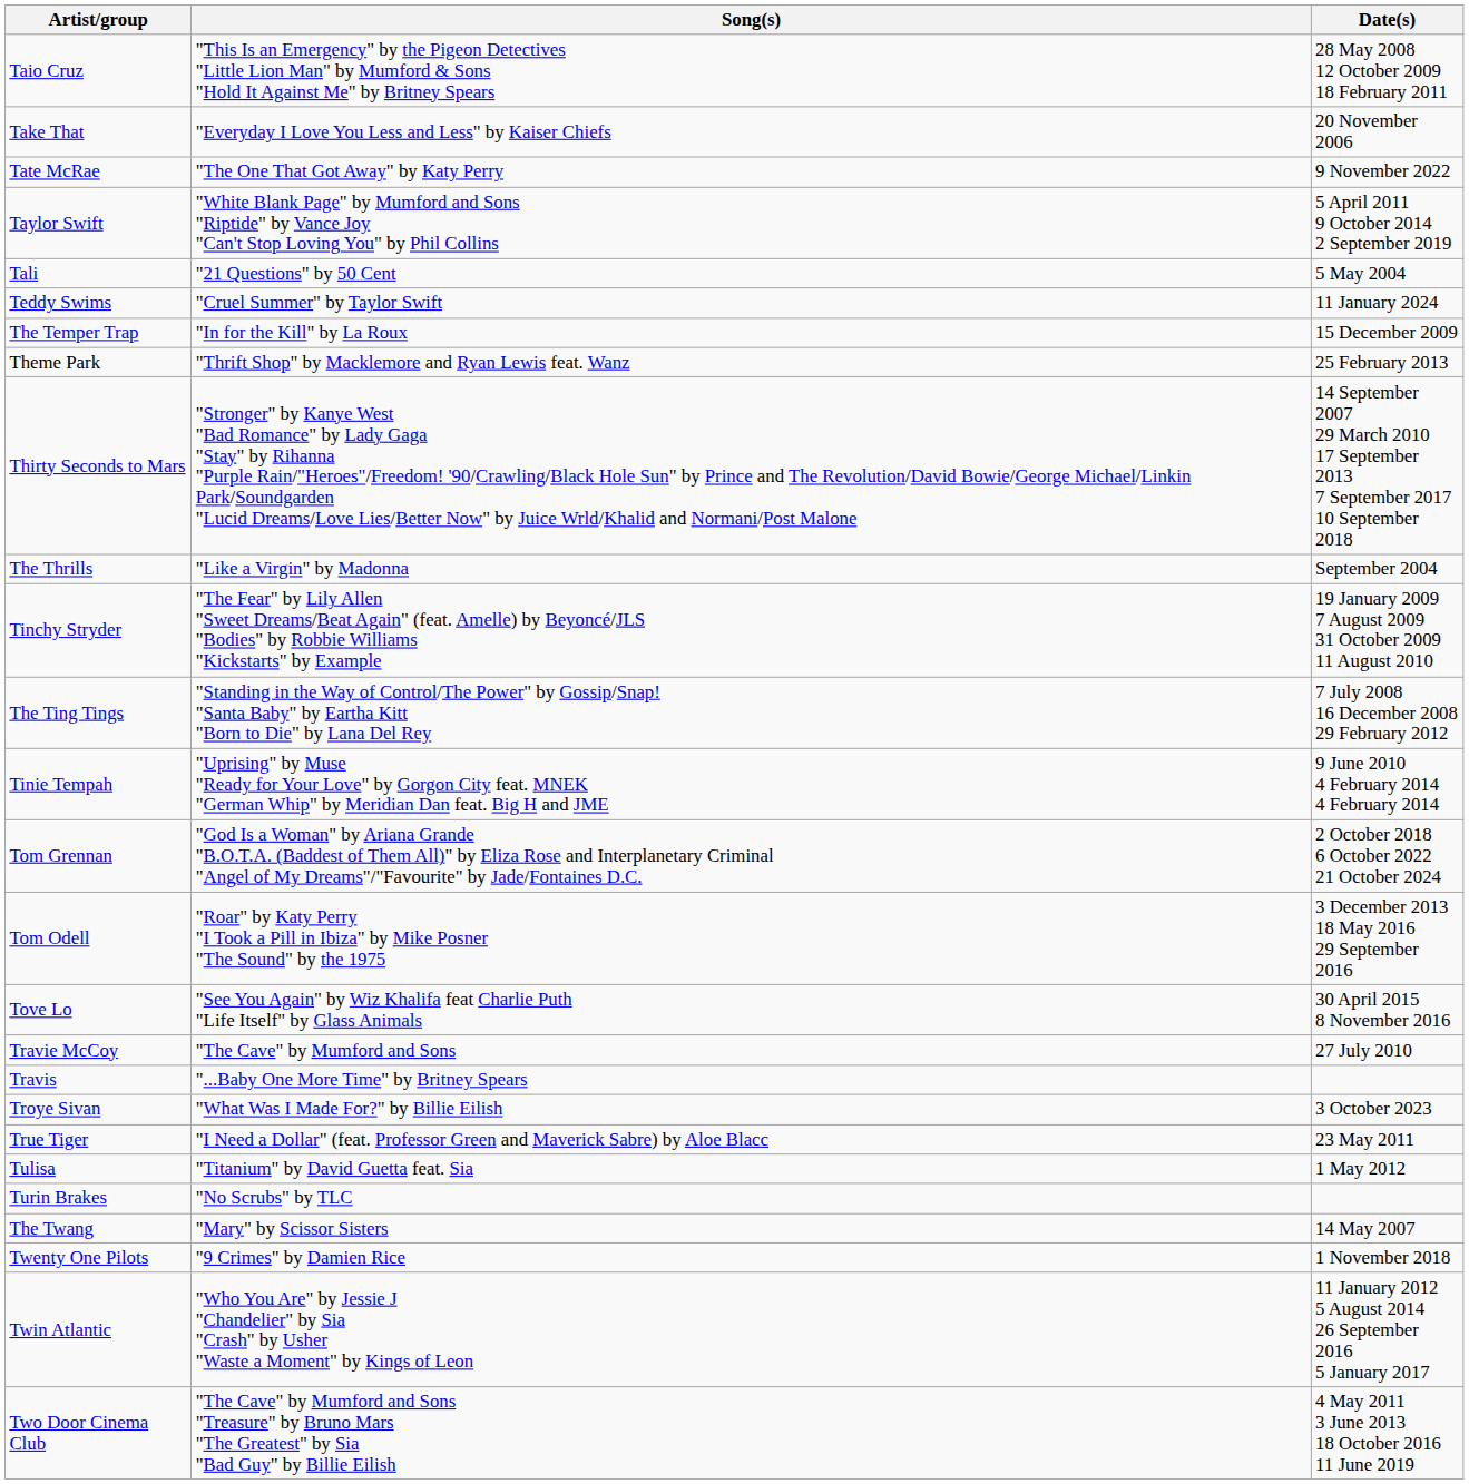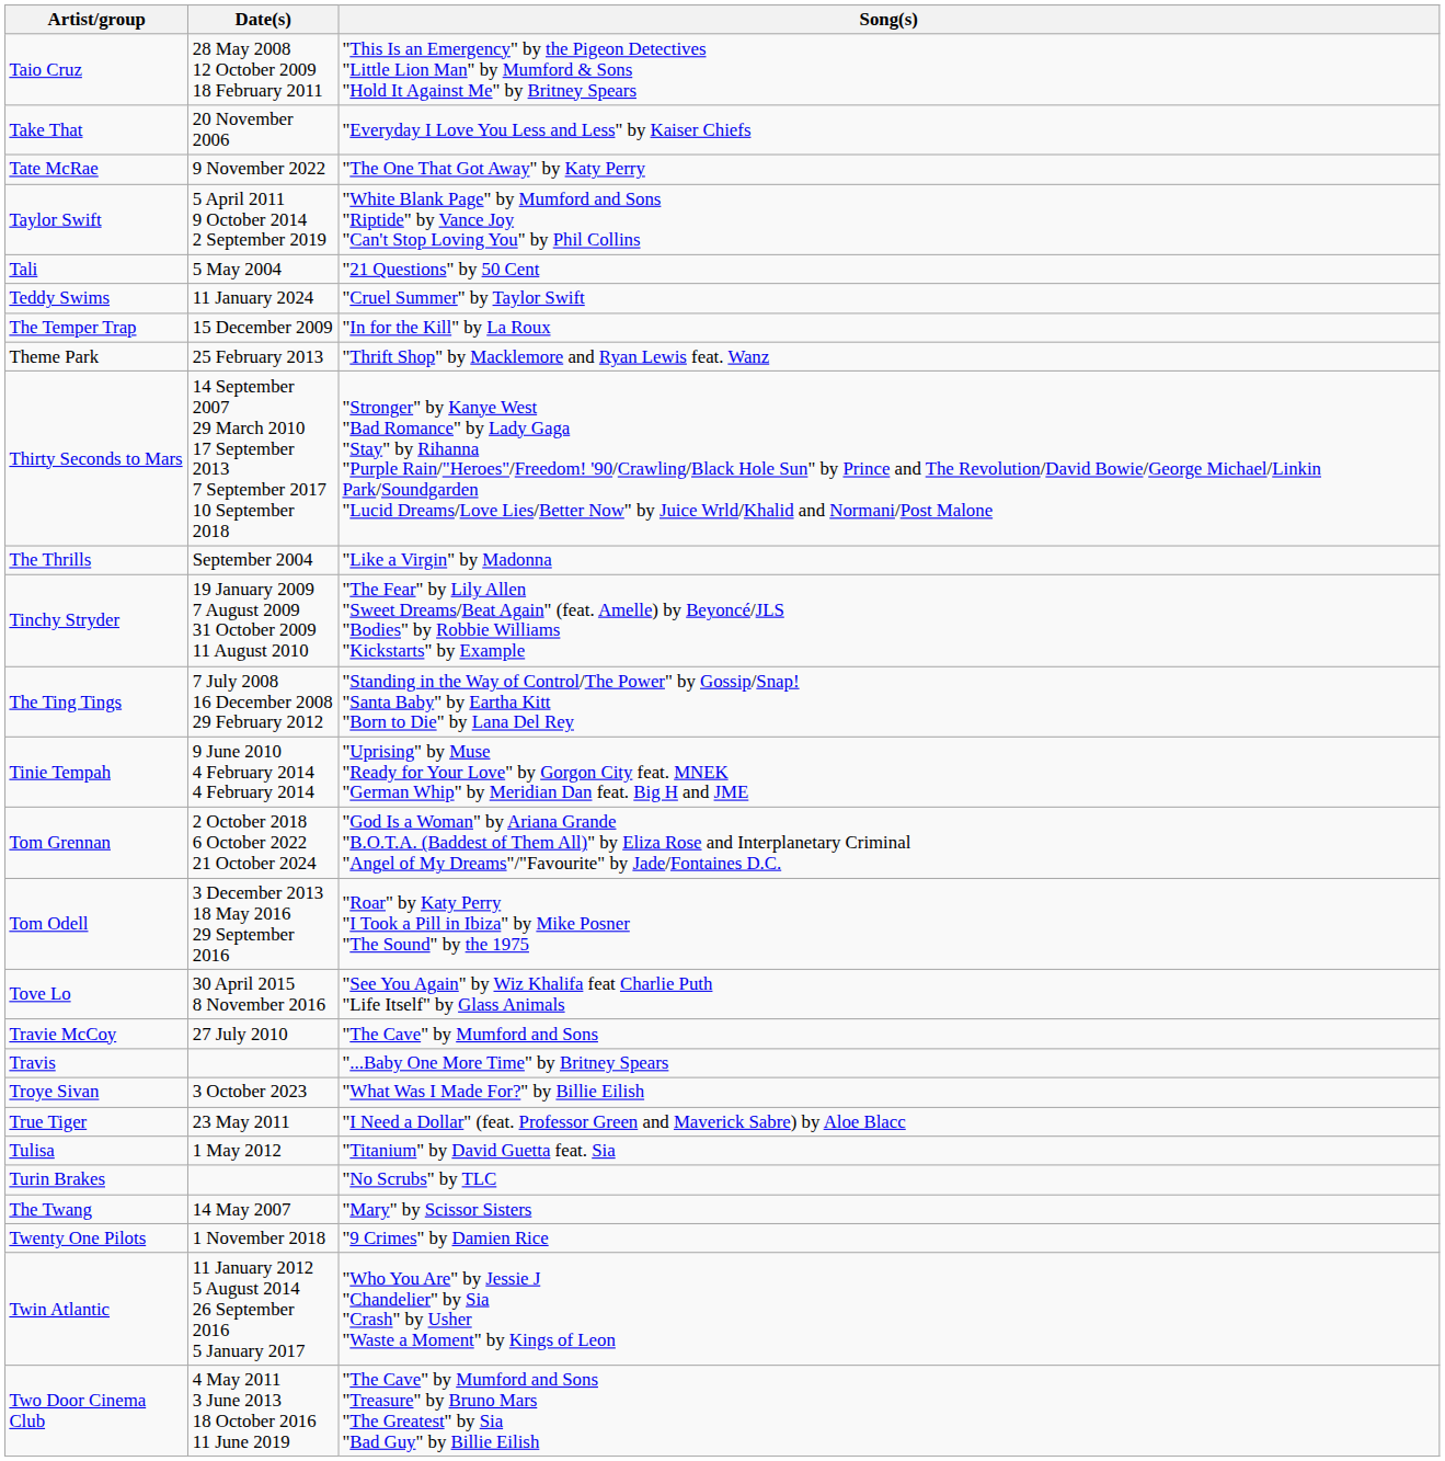 <table class="wikitable">
 <tr>
 <th>Artist/group</th>
+<th>Date(s)</th>
 <th>Song(s)</th>
-<th>Date(s)</th>
 </tr>
 <tr>
 <td><a href='#'>Taio Cruz</a></td>
+<td>28 May 2008 <br> 12 October 2009 <br>18 February 2011</td>
 <td>"<a href='#'>This Is an Emergency</a>" by <a href='#'>the Pigeon Detectives</a><br> "<a href='#'>Little Lion Man</a>" by <a href='#'>Mumford & Sons</a> <br>"<a href='#'>Hold It Against Me</a>" by <a href='#'>Britney Spears</a></td>
-<td>28 May 2008 <br> 12 October 2009 <br>18 February 2011</td>
 </tr>
 <tr>
 <td><a href='#'>Take That</a></td>
+<td>20 November 2006</td>
 <td>"<a href='#'>Everyday I Love You Less and Less</a>" by <a href='#'>Kaiser Chiefs</a></td>
-<td>20 November 2006</td>
 </tr>
 <tr>
 <td><a href='#'>Tate McRae</a></td>
+<td>9 November 2022</td>
 <td>"<a href='#'>The One That Got Away</a>" by <a href='#'>Katy Perry</a></td>
-<td>9 November 2022</td>
 </tr>
 <tr>
 <td><a href='#'>Taylor Swift</a></td>
+<td>5 April 2011<br> 9 October 2014<br> 2 September 2019</td>
 <td>"<a href='#'>White Blank Page</a>" by <a href='#'>Mumford and Sons</a><br>"<a href='#'>Riptide</a>" by <a href='#'>Vance Joy</a><br>"<a href='#'>Can't Stop Loving You</a>" by <a href='#'>Phil Collins</a></td>
-<td>5 April 2011<br> 9 October 2014<br> 2 September 2019</td>
 </tr>
 <tr>
 <td><a href='#'>Tali</a></td>
+<td>5 May 2004</td>
 <td>"<a href='#'>21 Questions</a>" by <a href='#'>50 Cent</a></td>
-<td>5 May 2004</td>
 </tr>
 <tr>
 <td><a href='#'>Teddy Swims</a></td>
+<td>11 January 2024</td>
 <td>"<a href='#'>Cruel Summer</a>" by <a href='#'>Taylor Swift</a></td>
-<td>11 January 2024</td>
 </tr>
 <tr>
 <td><a href='#'>The Temper Trap</a></td>
+<td>15 December 2009</td>
 <td>"<a href='#'>In for the Kill</a>" by <a href='#'>La Roux</a></td>
-<td>15 December 2009</td>
 </tr>
 <tr>
 <td>Theme Park</td>
+<td>25 February 2013</td>
 <td>"<a href='#'>Thrift Shop</a>" by <a href='#'>Macklemore</a> and <a href='#'>Ryan Lewis</a> feat. <a href='#'>Wanz</a></td>
-<td>25 February 2013</td>
 </tr>
 <tr>
 <td><a href='#'>Thirty Seconds to Mars</a></td>
+<td>14 September 2007<br>29 March 2010<br>17 September 2013<br>7 September 2017<br>10 September 2018</td>
 <td>"<a href='#'>Stronger</a>" by <a href='#'>Kanye West</a><br>"<a href='#'>Bad Romance</a>" by <a href='#'>Lady Gaga</a><br>"<a href='#'>Stay</a>" by <a href='#'>Rihanna</a><br>"<a href='#'>Purple Rain</a>/<a href='#'>"Heroes"</a>/<a href='#'>Freedom! '90</a>/<a href='#'>Crawling</a>/<a href='#'>Black Hole Sun</a>" by <a href='#'>Prince</a> and <a href='#'>The Revolution</a>/<a href='#'>David Bowie</a>/<a href='#'>George Michael</a>/<a href='#'>Linkin Park</a>/<a href='#'>Soundgarden</a><br>"<a href='#'>Lucid Dreams</a>/<a href='#'>Love Lies</a>/<a href='#'>Better Now</a>" by <a href='#'>Juice Wrld</a>/<a href='#'>Khalid</a> and <a href='#'>Normani</a>/<a href='#'>Post Malone</a></td>
-<td>14 September 2007<br>29 March 2010<br>17 September 2013<br>7 September 2017<br>10 September 2018</td>
 </tr>
 <tr>
 <td><a href='#'>The Thrills</a></td>
+<td>September 2004</td>
 <td>"<a href='#'>Like a Virgin</a>" by <a href='#'>Madonna</a></td>
-<td>September 2004</td>
 </tr>
 <tr>
 <td><a href='#'>Tinchy Stryder</a></td>
+<td>19 January 2009<br> 7 August 2009 <br> 31 October 2009 <br> 11 August 2010</td>
 <td>"<a href='#'>The Fear</a>" by <a href='#'>Lily Allen</a><br>"<a href='#'>Sweet Dreams</a>/<a href='#'>Beat Again</a>" (feat. <a href='#'>Amelle</a>) by <a href='#'>Beyoncé</a>/<a href='#'>JLS</a><br> "<a href='#'>Bodies</a>" by <a href='#'>Robbie Williams</a><br>"<a href='#'>Kickstarts</a>" by <a href='#'>Example</a></td>
-<td>19 January 2009<br> 7 August 2009 <br> 31 October 2009 <br> 11 August 2010</td>
 </tr>
 <tr>
 <td><a href='#'>The Ting Tings</a></td>
+<td>7 July 2008<br>16 December 2008<br>29 February 2012</td>
 <td>"<a href='#'>Standing in the Way of Control</a>/<a href='#'>The Power</a>" by <a href='#'>Gossip</a>/<a href='#'>Snap!</a><br>"<a href='#'>Santa Baby</a>" by <a href='#'>Eartha Kitt</a><br>"<a href='#'>Born to Die</a>" by <a href='#'>Lana Del Rey</a></td>
-<td>7 July 2008<br>16 December 2008<br>29 February 2012</td>
 </tr>
 <tr>
 <td><a href='#'>Tinie Tempah</a></td>
+<td>9 June 2010<br>4 February 2014<br>4 February 2014</td>
 <td>"<a href='#'>Uprising</a>" by <a href='#'>Muse</a><br>"<a href='#'>Ready for Your Love</a>" by <a href='#'>Gorgon City</a> feat. <a href='#'>MNEK</a><br>"<a href='#'>German Whip</a>" by <a href='#'>Meridian Dan</a> feat. <a href='#'>Big H</a> and <a href='#'>JME</a></td>
-<td>9 June 2010<br>4 February 2014<br>4 February 2014</td>
 </tr>
 <tr>
 <td><a href='#'>Tom Grennan</a></td>
+<td>2 October 2018<br>6 October 2022<br>21 October 2024</td>
 <td>"<a href='#'>God Is a Woman</a>" by <a href='#'>Ariana Grande</a><br>"<a href='#'>B.O.T.A. (Baddest of Them All)</a>" by <a href='#'>Eliza Rose</a> and Interplanetary Criminal<br>"<a href='#'>Angel of My Dreams</a>"/"Favourite" by <a href='#'>Jade</a>/<a href='#'>Fontaines D.C.</a></td>
-<td>2 October 2018<br>6 October 2022<br>21 October 2024</td>
 </tr>
 <tr>
 <td><a href='#'>Tom Odell</a></td>
+<td>3 December 2013<br>18 May 2016<br> 29 September 2016</td>
 <td>"<a href='#'>Roar</a>" by <a href='#'>Katy Perry</a><br>"<a href='#'>I Took a Pill in Ibiza</a>" by <a href='#'>Mike Posner</a><br> "<a href='#'>The Sound</a>" by <a href='#'>the 1975</a></td>
-<td>3 December 2013<br>18 May 2016<br> 29 September 2016</td>
 </tr>
 <tr>
 <td><a href='#'>Tove Lo</a></td>
+<td>30 April 2015<br>8 November 2016</td>
 <td>"<a href='#'>See You Again</a>" by <a href='#'>Wiz Khalifa</a> feat <a href='#'>Charlie Puth</a><br>"Life Itself" by <a href='#'>Glass Animals</a></td>
-<td>30 April 2015<br>8 November 2016</td>
 </tr>
 <tr>
 <td><a href='#'>Travie McCoy</a></td>
+<td>27 July 2010</td>
 <td>"<a href='#'>The Cave</a>" by <a href='#'>Mumford and Sons</a></td>
-<td>27 July 2010</td>
 </tr>
 <tr>
 <td><a href='#'>Travis</a></td>
+<td></td>
 <td>"<a href='#'>...Baby One More Time</a>" by <a href='#'>Britney Spears</a></td>
-<td></td>
 </tr>
 <tr>
 <td><a href='#'>Troye Sivan</a></td>
+<td>3 October 2023</td>
 <td>"<a href='#'>What Was I Made For?</a>" by <a href='#'>Billie Eilish</a></td>
-<td>3 October 2023</td>
 </tr>
 <tr>
 <td><a href='#'>True Tiger</a></td>
+<td>23 May 2011</td>
 <td>"<a href='#'>I Need a Dollar</a>" (feat. <a href='#'>Professor Green</a> and <a href='#'>Maverick Sabre</a>) by <a href='#'>Aloe Blacc</a></td>
-<td>23 May 2011</td>
 </tr>
 <tr>
 <td><a href='#'>Tulisa</a></td>
+<td>1 May 2012</td>
 <td>"<a href='#'>Titanium</a>" by <a href='#'>David Guetta</a> feat. <a href='#'>Sia</a></td>
-<td>1 May 2012</td>
 </tr>
 <tr>
 <td><a href='#'>Turin Brakes</a></td>
+<td></td>
 <td>"<a href='#'>No Scrubs</a>" by <a href='#'>TLC</a></td>
-<td></td>
 </tr>
 <tr>
 <td><a href='#'>The Twang</a></td>
+<td>14 May 2007</td>
 <td>"<a href='#'>Mary</a>" by <a href='#'>Scissor Sisters</a></td>
-<td>14 May 2007</td>
 </tr>
 <tr>
 <td><a href='#'>Twenty One Pilots</a></td>
+<td>1 November 2018</td>
 <td>"<a href='#'>9 Crimes</a>" by <a href='#'>Damien Rice</a></td>
-<td>1 November 2018</td>
 </tr>
 <tr>
 <td><a href='#'>Twin Atlantic</a></td>
+<td>11 January 2012<br>5 August 2014<br>26 September 2016<br>5 January 2017</td>
 <td>"<a href='#'>Who You Are</a>" by <a href='#'>Jessie J</a><br>"<a href='#'>Chandelier</a>" by <a href='#'>Sia</a><br>"<a href='#'>Crash</a>" by <a href='#'>Usher</a><br>"<a href='#'>Waste a Moment</a>" by <a href='#'>Kings of Leon</a></td>
-<td>11 January 2012<br>5 August 2014<br>26 September 2016<br>5 January 2017</td>
 </tr>
 <tr>
 <td><a href='#'>Two Door Cinema Club</a></td>
+<td>4 May 2011<br>3 June 2013<br>18 October 2016<br>11 June 2019</td>
 <td>"<a href='#'>The Cave</a>" by <a href='#'>Mumford and Sons</a><br>"<a href='#'>Treasure</a>" by <a href='#'>Bruno Mars</a><br>"<a href='#'>The Greatest</a>" by <a href='#'>Sia</a><br>"<a href='#'>Bad Guy</a>" by <a href='#'>Billie Eilish</a></td>
-<td>4 May 2011<br>3 June 2013<br>18 October 2016<br>11 June 2019</td>
 </tr>
 </table>
